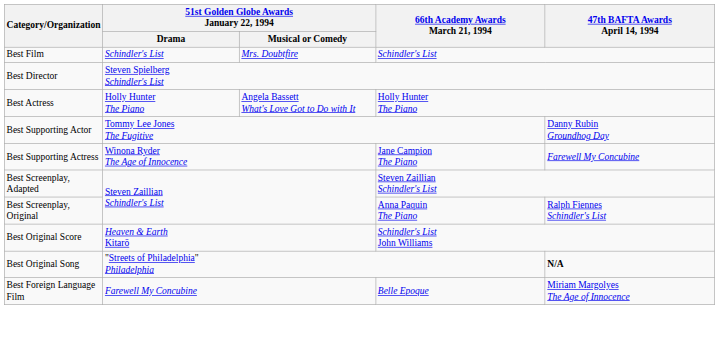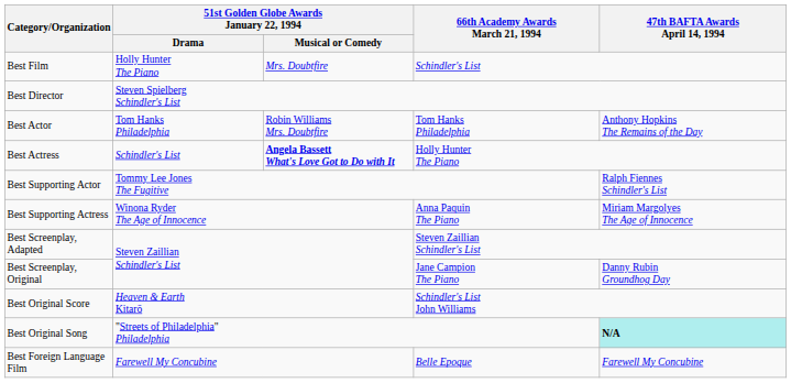 <table class="wikitable" style="font-size: 90%;">
 <tr>
 <th rowspan="2" style="width:20px;">Category/Organization</th>
 <th colspan="2" style="width:250px;"><a href='#'>51st Golden Globe Awards</a><br>January 22, 1994</th>
 <th rowspan="2" style="width:250px;"><a href='#'>66th Academy Awards</a><br>March 21, 1994</th>
 <th rowspan="2" style="width:250px;"><a href='#'>47th BAFTA Awards</a><br>April 14, 1994</th>
 </tr>
 <tr>
 <th width=200>Drama</th>
 <th style="width:200px;">Musical or Comedy</th>
 </tr>
 <tr>
 <td>Best Film</td>
-<td><em><a href='#'>Schindler's List</a></em></td>
+<td><a href='#'>Holly Hunter</a><br><em><a href='#'>The Piano</a></em></td>
 <td><em><a href='#'>Mrs. Doubtfire</a></em></td>
 <td colspan="2"><em><a href='#'>Schindler's List</a></em></td>
 </tr>
 <tr>
 <td>Best Director</td>
 <td colspan="4"><a href='#'>Steven Spielberg</a><br><em><a href='#'>Schindler's List</a></em></td>
 </tr>
 <tr>
+<td>Best Actor</td>
+<td><a href='#'>Tom Hanks</a><br><em><a href='#'>Philadelphia</a></em></td>
+<td><a href='#'>Robin Williams</a><br><em><a href='#'>Mrs. Doubtfire</a></em></td>
+<td><a href='#'>Tom Hanks</a><br><em><a href='#'>Philadelphia</a></em></td>
+<td><a href='#'>Anthony Hopkins</a><br><em><a href='#'>The Remains of the Day</a></em></td>
+</tr>
+<tr>
 <td>Best Actress</td>
-<td><a href='#'>Holly Hunter</a><br><em><a href='#'>The Piano</a></em></td>
-<td><a href='#'>Angela Bassett</a><br><em><a href='#'>What's Love Got to Do with It</a></em></td>
+<td><em><a href='#'>Schindler's List</a></em></td>
+<td><strong><a href='#'>Angela Bassett</a><br><em><a href='#'>What's Love Got to Do with It</a></em></strong></td>
 <td colspan="2"><a href='#'>Holly Hunter</a><br><em><a href='#'>The Piano</a></em></td>
 </tr>
 <tr>
 <td>Best Supporting Actor</td>
 <td colspan="3"><a href='#'>Tommy Lee Jones</a><br><em><a href='#'>The Fugitive</a></em></td>
-<td><a href='#'>Danny Rubin</a><br><em><a href='#'>Groundhog Day</a></em></td>
+<td><a href='#'>Ralph Fiennes</a><br><em><a href='#'>Schindler's List</a></em></td>
 </tr>
 <tr>
 <td>Best Supporting Actress</td>
 <td colspan="2"><a href='#'>Winona Ryder</a><br><em><a href='#'>The Age of Innocence</a></em></td>
-<td><a href='#'>Jane Campion</a><br><em><a href='#'>The Piano</a></em></td>
-<td><em><a href='#'>Farewell My Concubine</a></em></td>
+<td><a href='#'>Anna Paquin</a><br><em><a href='#'>The Piano</a></em></td>
+<td><a href='#'>Miriam Margolyes</a><br><em><a href='#'>The Age of Innocence</a></em></td>
 </tr>
 <tr>
 <td>Best Screenplay, Adapted</td>
 <td rowspan="2" colspan="2"><a href='#'>Steven Zaillian</a><br><em><a href='#'>Schindler's List</a></em></td>
 <td colspan="2"><a href='#'>Steven Zaillian</a><br><em><a href='#'>Schindler's List</a></em></td>
 </tr>
 <tr>
 <td>Best Screenplay, Original</td>
-<td><a href='#'>Anna Paquin</a><br><em><a href='#'>The Piano</a></em></td>
-<td><a href='#'>Ralph Fiennes</a><br><em><a href='#'>Schindler's List</a></em></td>
+<td><a href='#'>Jane Campion</a><br><em><a href='#'>The Piano</a></em></td>
+<td><a href='#'>Danny Rubin</a><br><em><a href='#'>Groundhog Day</a></em></td>
 </tr>
 <tr>
 <td>Best Original Score</td>
 <td colspan="2"><em><a href='#'>Heaven & Earth</a></em><br><a href='#'>Kitarō</a></td>
 <td colspan="2"><em><a href='#'>Schindler's List</a></em><br><a href='#'>John Williams</a></td>
 </tr>
 <tr>
 <td>Best Original Song</td>
 <td colspan="3">"<a href='#'>Streets of Philadelphia</a>"<br><em><a href='#'>Philadelphia</a></em></td>
-<td><strong>N/A</strong></td>
+<td style="background: paleturquoise;"><strong>N/A</strong></td>
 </tr>
 <tr>
 <td>Best Foreign Language Film</td>
 <td colspan="2"><em><a href='#'>Farewell My Concubine</a></em></td>
 <td><em><a href='#'>Belle Epoque</a></em></td>
-<td><a href='#'>Miriam Margolyes</a><br><em><a href='#'>The Age of Innocence</a></em></td>
+<td><em><a href='#'>Farewell My Concubine</a></em></td>
 </tr>
 </table>
